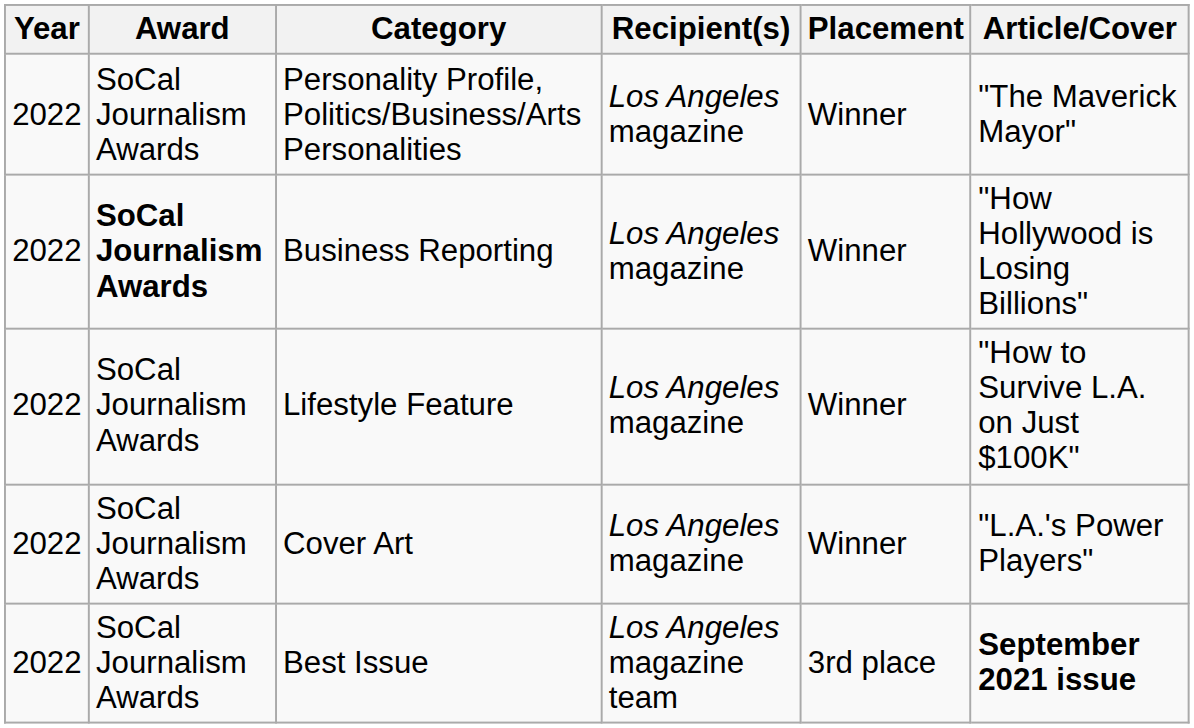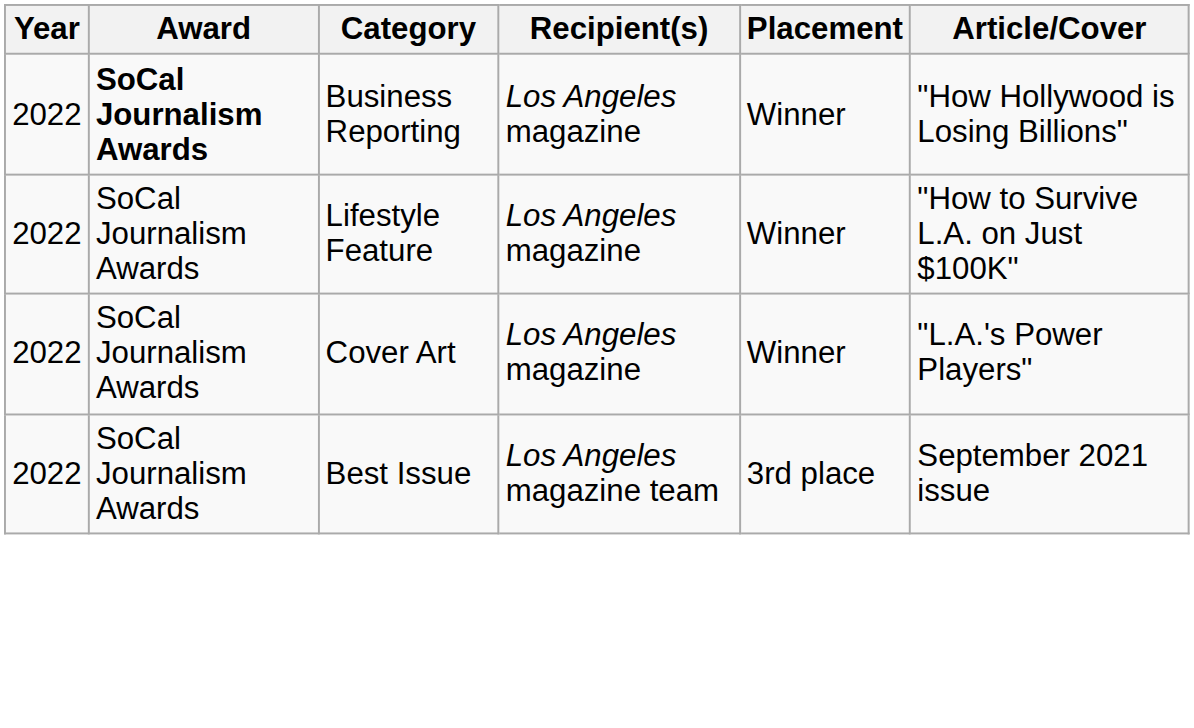 <table class="wikitable sortable">
 <tr>
 <th>Year</th>
 <th>Award</th>
 <th>Category</th>
 <th>Recipient(s)</th>
 <th>Placement</th>
 <th>Article/Cover</th>
-</tr>
-<tr>
-<td>2022</td>
-<td>SoCal Journalism Awards</td>
-<td>Personality Profile, Politics/Business/Arts Personalities</td>
-<td><em>Los Angeles</em> magazine</td>
-<td>Winner</td>
-<td>"The Maverick Mayor"</td>
 </tr>
 <tr>
 <td>2022</td>
 <td><strong>SoCal Journalism Awards</strong></td>
 <td>Business Reporting</td>
 <td><em>Los Angeles</em> magazine</td>
 <td>Winner</td>
 <td>"How Hollywood is Losing Billions"</td>
 </tr>
 <tr>
 <td>2022</td>
 <td>SoCal Journalism Awards</td>
 <td>Lifestyle Feature</td>
 <td><em>Los Angeles</em> magazine</td>
 <td>Winner</td>
 <td>"How to Survive L.A. on Just $100K"</td>
 </tr>
 <tr>
 <td>2022</td>
 <td>SoCal Journalism Awards</td>
 <td>Cover Art</td>
 <td><em>Los Angeles</em> magazine</td>
 <td>Winner</td>
 <td>"L.A.'s Power Players"</td>
 </tr>
 <tr>
 <td>2022</td>
 <td>SoCal Journalism Awards</td>
 <td>Best Issue</td>
 <td><em>Los Angeles</em> magazine team</td>
 <td>3rd place</td>
-<td><strong>September 2021 issue</strong></td>
+<td>September 2021 issue</td>
 </tr>
 </table>
